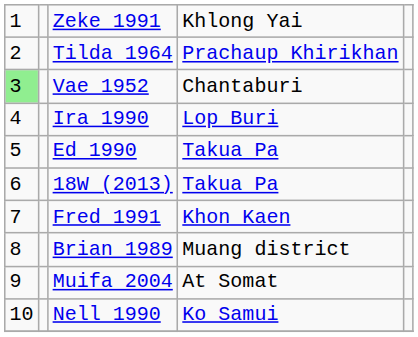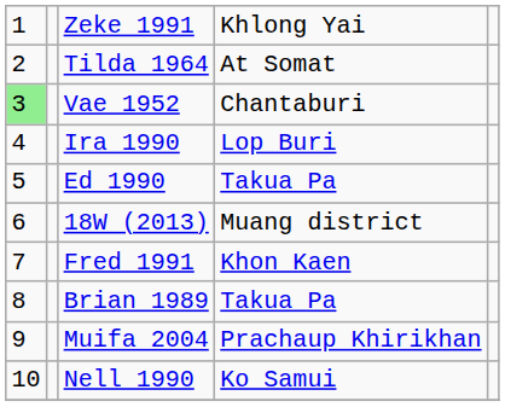 <table class="wikitable">
 <tr>
 <td>1</td>
 <td></td>
 <td><a href='#'>Zeke 1991</a></td>
 <td>Khlong Yai</td>
 <td></td>
 </tr>
 <tr>
 <td>2</td>
 <td></td>
 <td><a href='#'>Tilda 1964</a></td>
-<td><a href='#'>Prachaup Khirikhan</a></td>
+<td>At Somat</td>
 <td></td>
 </tr>
 <tr>
 <td style="background: lightgreen;">3</td>
 <td></td>
 <td><a href='#'>Vae 1952</a></td>
 <td>Chantaburi</td>
 <td></td>
 </tr>
 <tr>
 <td>4</td>
 <td></td>
 <td><a href='#'>Ira 1990</a></td>
 <td><a href='#'>Lop Buri</a></td>
 <td></td>
 </tr>
 <tr>
 <td>5</td>
 <td></td>
 <td><a href='#'>Ed 1990</a></td>
 <td><a href='#'>Takua Pa</a></td>
 <td></td>
 </tr>
 <tr>
 <td>6</td>
 <td></td>
 <td><a href='#'>18W (2013)</a></td>
-<td><a href='#'>Takua Pa</a></td>
+<td>Muang district</td>
 <td></td>
 </tr>
 <tr>
 <td>7</td>
 <td></td>
 <td><a href='#'>Fred 1991</a></td>
 <td><a href='#'>Khon Kaen</a></td>
 <td></td>
 </tr>
 <tr>
 <td>8</td>
 <td></td>
 <td><a href='#'>Brian 1989</a></td>
-<td>Muang district</td>
+<td><a href='#'>Takua Pa</a></td>
 <td></td>
 </tr>
 <tr>
 <td>9</td>
 <td></td>
 <td><a href='#'>Muifa 2004</a></td>
-<td>At Somat</td>
+<td><a href='#'>Prachaup Khirikhan</a></td>
 <td></td>
 </tr>
 <tr>
 <td>10</td>
 <td></td>
 <td><a href='#'>Nell 1990</a></td>
 <td><a href='#'>Ko Samui</a></td>
 <td></td>
 </tr>
 <tr>
 </tr>
 </table>
